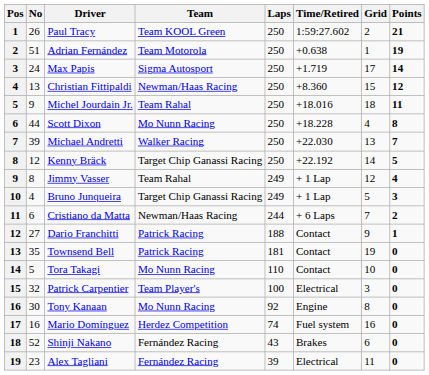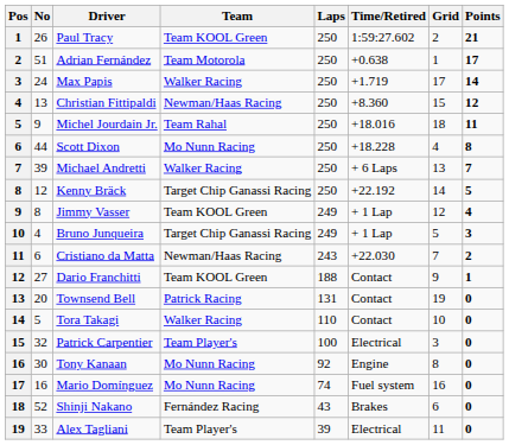 <table class="wikitable" style="font-size:95%;">
 <tr>
 <th>Pos</th>
 <th>No</th>
 <th>Driver</th>
 <th>Team</th>
 <th>Laps</th>
 <th>Time/Retired</th>
 <th>Grid</th>
 <th>Points</th>
 </tr>
 <tr>
 <th>1</th>
 <td>26</td>
 <td> <a href='#'>Paul Tracy</a></td>
 <td><a href='#'>Team KOOL Green</a></td>
 <td>250</td>
 <td>1:59:27.602</td>
 <td>2</td>
 <td><strong>21</strong></td>
 </tr>
 <tr>
 <th>2</th>
 <td>51</td>
 <td> <a href='#'>Adrian Fernández</a></td>
 <td><a href='#'>Team Motorola</a></td>
 <td>250</td>
 <td>+0.638</td>
 <td>1</td>
-<td><strong>19</strong></td>
+<td><strong>17</strong></td>
 </tr>
 <tr>
 <th>3</th>
 <td>24</td>
 <td> <a href='#'>Max Papis</a></td>
-<td><a href='#'>Sigma Autosport</a></td>
+<td><a href='#'>Walker Racing</a></td>
 <td>250</td>
 <td>+1.719</td>
 <td>17</td>
 <td><strong>14</strong></td>
 </tr>
 <tr>
 <th>4</th>
 <td>13</td>
 <td> <a href='#'>Christian Fittipaldi</a></td>
 <td><a href='#'>Newman/Haas Racing</a></td>
 <td>250</td>
 <td>+8.360</td>
 <td>15</td>
 <td><strong>12</strong></td>
 </tr>
 <tr>
 <th>5</th>
 <td>9</td>
 <td> <a href='#'>Michel Jourdain Jr.</a></td>
 <td><a href='#'>Team Rahal</a></td>
 <td>250</td>
 <td>+18.016</td>
 <td>18</td>
 <td><strong>11</strong></td>
 </tr>
 <tr>
 <th>6</th>
 <td>44</td>
 <td> <a href='#'>Scott Dixon</a></td>
 <td><a href='#'>Mo Nunn Racing</a></td>
 <td>250</td>
 <td>+18.228</td>
 <td>4</td>
 <td><strong>8</strong></td>
 </tr>
 <tr>
 <th>7</th>
 <td>39</td>
 <td> <a href='#'>Michael Andretti</a></td>
 <td><a href='#'>Walker Racing</a></td>
 <td>250</td>
-<td>+22.030</td>
+<td>+ 6 Laps</td>
 <td>13</td>
 <td><strong>7</strong></td>
 </tr>
 <tr>
 <th>8</th>
 <td>12</td>
 <td> <a href='#'>Kenny Bräck</a></td>
 <td>Target Chip Ganassi Racing</td>
 <td>250</td>
 <td>+22.192</td>
 <td>14</td>
 <td><strong>5</strong></td>
 </tr>
 <tr>
 <th>9</th>
 <td>8</td>
 <td> <a href='#'>Jimmy Vasser</a></td>
-<td>Team Rahal</td>
+<td>Team KOOL Green</td>
 <td>249</td>
 <td>+ 1 Lap</td>
 <td>12</td>
 <td><strong>4</strong></td>
 </tr>
 <tr>
 <th>10</th>
 <td>4</td>
 <td> <a href='#'>Bruno Junqueira</a></td>
 <td>Target Chip Ganassi Racing</td>
 <td>249</td>
 <td>+ 1 Lap</td>
 <td>5</td>
 <td><strong>3</strong></td>
 </tr>
 <tr>
 <th>11</th>
 <td>6</td>
 <td> <a href='#'>Cristiano da Matta</a></td>
 <td>Newman/Haas Racing</td>
-<td>244</td>
-<td>+ 6 Laps</td>
+<td>243</td>
+<td>+22.030</td>
 <td>7</td>
 <td><strong>2</strong></td>
 </tr>
 <tr>
 <th>12</th>
 <td>27</td>
 <td> <a href='#'>Dario Franchitti</a></td>
-<td><a href='#'>Patrick Racing</a></td>
+<td>Team KOOL Green</td>
 <td>188</td>
 <td>Contact</td>
 <td>9</td>
 <td><strong>1</strong></td>
 </tr>
 <tr>
 <th>13</th>
-<td>35</td>
+<td>20</td>
 <td> <a href='#'>Townsend Bell</a></td>
 <td><a href='#'>Patrick Racing</a></td>
-<td>181</td>
+<td>131</td>
 <td>Contact</td>
 <td>19</td>
 <td><strong>0</strong></td>
 </tr>
 <tr>
 <th>14</th>
 <td>5</td>
 <td> <a href='#'>Tora Takagi</a></td>
-<td><a href='#'>Mo Nunn Racing</a></td>
+<td><a href='#'>Walker Racing</a></td>
 <td>110</td>
 <td>Contact</td>
 <td>10</td>
 <td><strong>0</strong></td>
 </tr>
 <tr>
 <th>15</th>
 <td>32</td>
 <td> <a href='#'>Patrick Carpentier</a></td>
 <td><a href='#'>Team Player's</a></td>
 <td>100</td>
 <td>Electrical</td>
 <td>3</td>
 <td><strong>0</strong></td>
 </tr>
 <tr>
 <th>16</th>
 <td>30</td>
 <td> <a href='#'>Tony Kanaan</a></td>
 <td><a href='#'>Mo Nunn Racing</a></td>
 <td>92</td>
 <td>Engine</td>
 <td>8</td>
 <td><strong>0</strong></td>
 </tr>
 <tr>
 <th>17</th>
 <td>16</td>
 <td> <a href='#'>Mario Domínguez</a></td>
-<td><a href='#'>Herdez Competition</a></td>
+<td><a href='#'>Mo Nunn Racing</a></td>
 <td>74</td>
 <td>Fuel system</td>
 <td>16</td>
 <td><strong>0</strong></td>
 </tr>
 <tr>
 <th>18</th>
 <td>52</td>
 <td> <a href='#'>Shinji Nakano</a></td>
 <td>Fernández Racing</td>
 <td>43</td>
 <td>Brakes</td>
 <td>6</td>
 <td><strong>0</strong></td>
 </tr>
 <tr>
 <th>19</th>
-<td>23</td>
+<td>33</td>
 <td> <a href='#'>Alex Tagliani</a></td>
-<td><a href='#'>Fernández Racing</a></td>
+<td>Team Player's</td>
 <td>39</td>
 <td>Electrical</td>
 <td>11</td>
 <td><strong>0</strong></td>
 </tr>
 </table>
